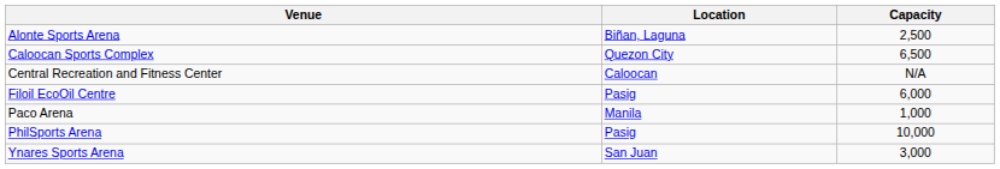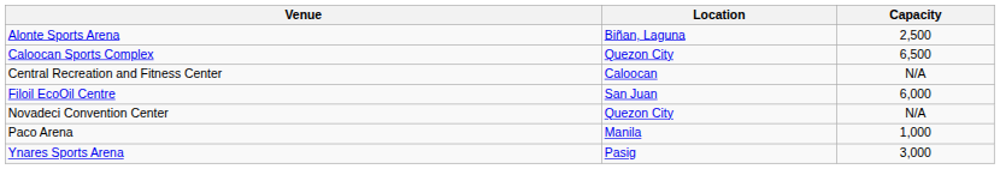 <table class="wikitable" style="width:100%; text-align:left">
 <tr>
 <th>Venue</th>
 <th>Location</th>
 <th>Capacity</th>
 </tr>
 <tr>
 <td><a href='#'>Alonte Sports Arena</a></td>
 <td><a href='#'>Biñan, Laguna</a></td>
 <td align=center>2,500</td>
 </tr>
 <tr>
 <td><a href='#'>Caloocan Sports Complex</a></td>
 <td><a href='#'>Quezon City</a></td>
 <td align=center>6,500</td>
 </tr>
 <tr>
 <td>Central Recreation and Fitness Center</td>
 <td><a href='#'>Caloocan</a></td>
 <td align=center>N/A</td>
 </tr>
 <tr>
 <td><a href='#'>Filoil EcoOil Centre</a></td>
-<td><a href='#'>Pasig</a></td>
+<td><a href='#'>San Juan</a></td>
 <td align=center>6,000</td>
+</tr>
+<tr>
+<td>Novadeci Convention Center</td>
+<td><a href='#'>Quezon City</a></td>
+<td align=center>N/A</td>
 </tr>
 <tr>
 <td>Paco Arena</td>
 <td><a href='#'>Manila</a></td>
 <td align=center>1,000</td>
 </tr>
 <tr>
-<td><a href='#'>PhilSports Arena</a></td>
+<td><a href='#'>Ynares Sports Arena</a></td>
 <td><a href='#'>Pasig</a></td>
-<td align=center>10,000</td>
-</tr>
-<tr>
-<td><a href='#'>Ynares Sports Arena</a></td>
-<td><a href='#'>San Juan</a></td>
 <td align=center>3,000</td>
 </tr>
 </table>
